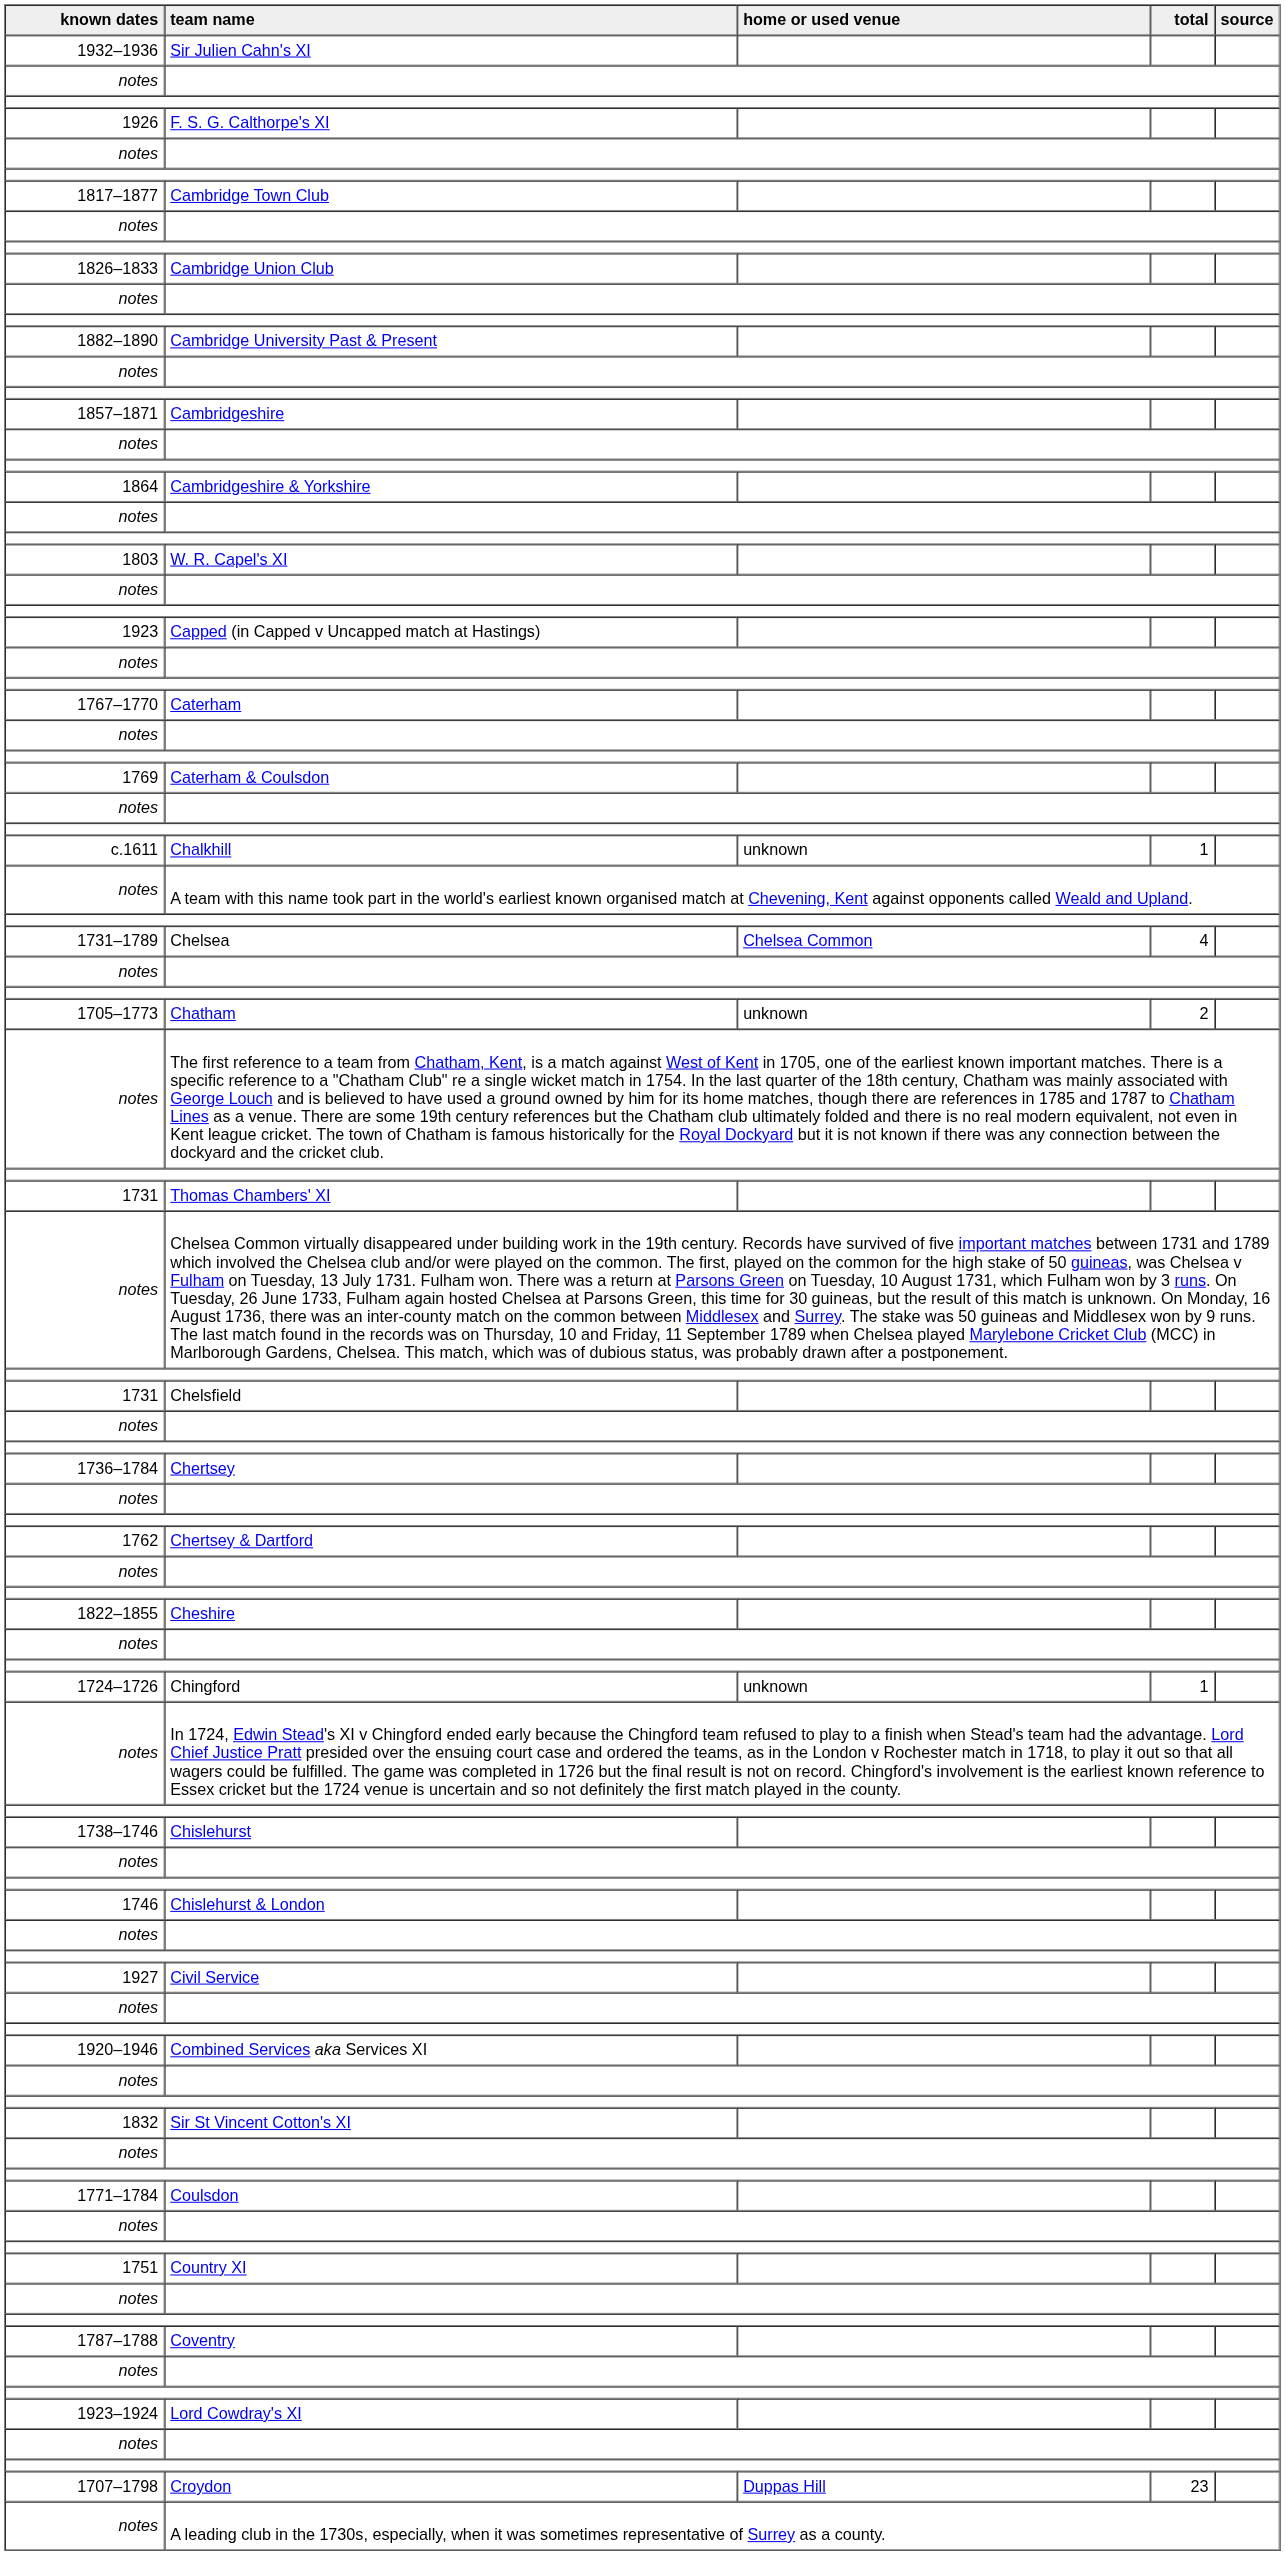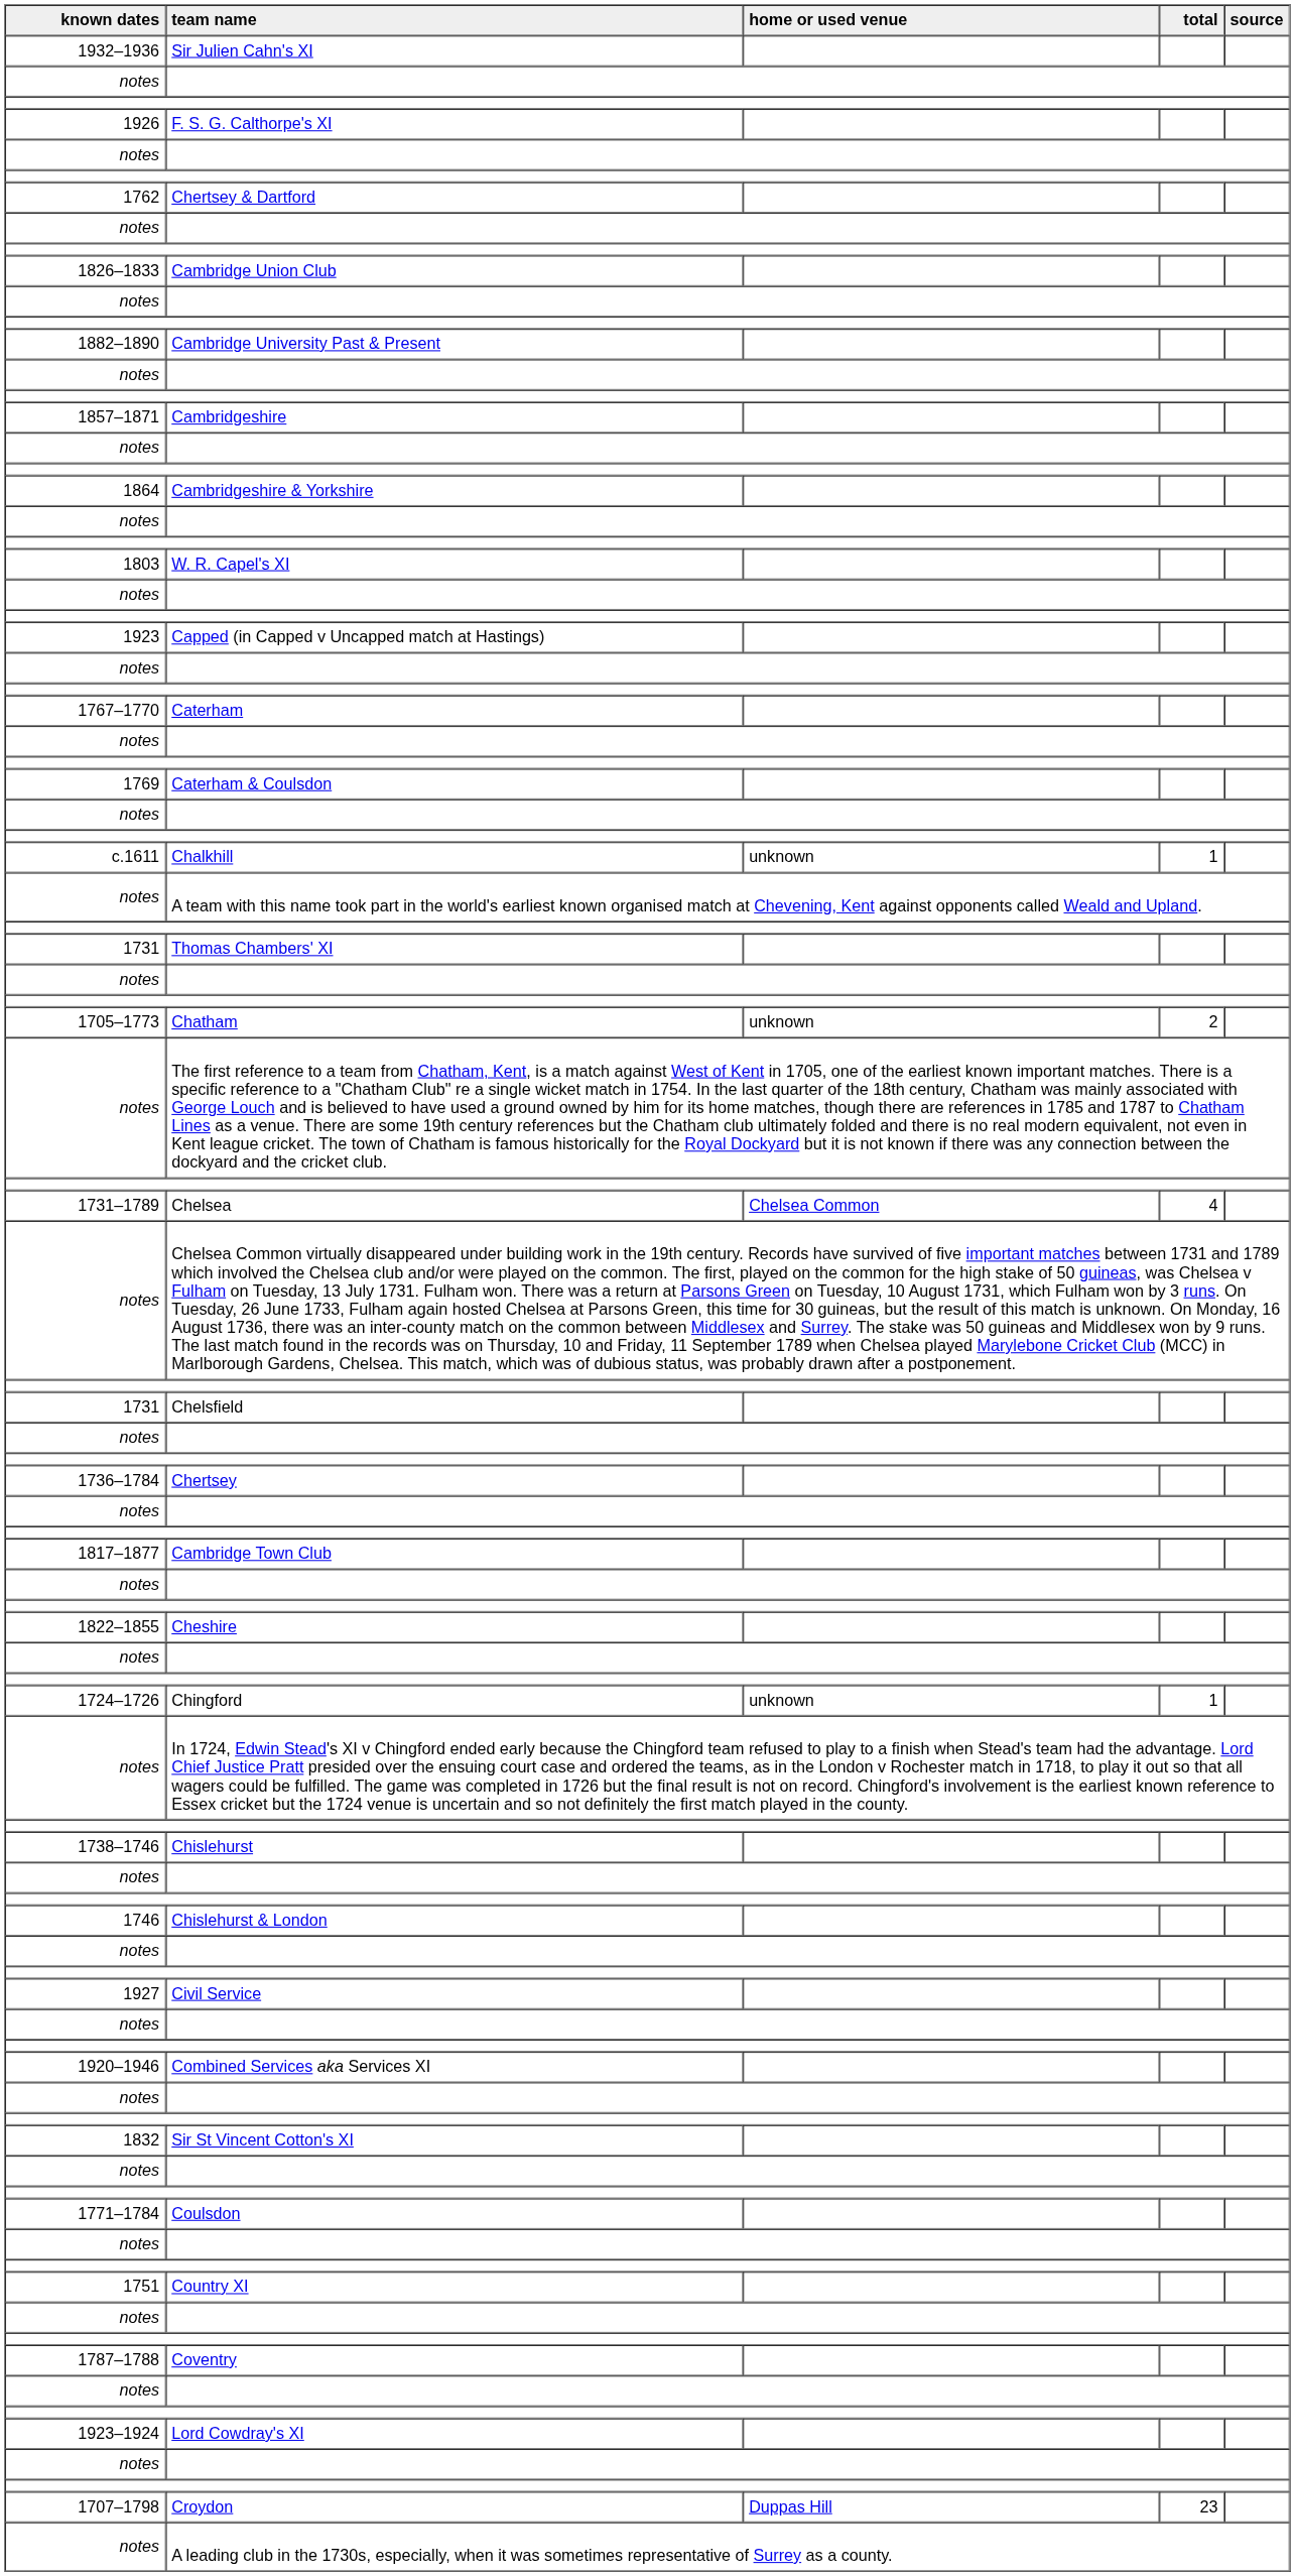 <table border="1" cellpadding="5" cellspacing="0">
 <tr style="background:#efefef;">
 <th style="width:12.5%; text-align:right;">known dates</th>
 <th style="width:45.0%; text-align:left;">team name</th>
 <th style="width:32.5%; text-align:left;">home or used venue</th>
 <th style="width:5.00%; text-align:right;">total</th>
 <th style="width:5.00%; text-align:right;">source</th>
 </tr>
 <tr>
 <td style="text-align:right;">1932–1936</td>
 <td><a href='#'>Sir Julien Cahn's XI</a></td>
 <td></td>
 <td style="text-align:right;"></td>
 <td style="text-align:right;"></td>
 </tr>
 <tr>
 <td style="text-align:right;"><em>notes</em></td>
 <td colspan="4"></td>
 </tr>
 <tr>
 <td colspan="5"></td>
 </tr>
 <tr>
 <td style="text-align:right;">1926</td>
 <td><a href='#'>F. S. G. Calthorpe's XI</a></td>
 <td></td>
 <td style="text-align:right;"></td>
 <td style="text-align:right;"></td>
 </tr>
 <tr>
 <td style="text-align:right;"><em>notes</em></td>
 <td colspan="4"></td>
 </tr>
 <tr>
 <td colspan="5"></td>
 </tr>
 <tr>
-<td style="text-align:right;">1817–1877</td>
-<td><a href='#'>Cambridge Town Club</a></td>
+<td style="text-align:right;">1762</td>
+<td><a href='#'>Chertsey & Dartford</a></td>
 <td></td>
 <td style="text-align:right;"></td>
 <td style="text-align:right;"></td>
 </tr>
 <tr>
 <td style="text-align:right;"><em>notes</em></td>
 <td colspan="4"></td>
 </tr>
 <tr>
 <td colspan="5"></td>
 </tr>
 <tr>
 <td style="text-align:right;">1826–1833</td>
 <td><a href='#'>Cambridge Union Club</a></td>
 <td></td>
 <td style="text-align:right;"></td>
 <td style="text-align:right;"></td>
 </tr>
 <tr>
 <td style="text-align:right;"><em>notes</em></td>
 <td colspan="4"></td>
 </tr>
 <tr>
 <td colspan="5"></td>
 </tr>
 <tr>
 <td style="text-align:right;">1882–1890</td>
 <td><a href='#'>Cambridge University Past & Present</a></td>
 <td></td>
 <td style="text-align:right;"></td>
 <td style="text-align:right;"></td>
 </tr>
 <tr>
 <td style="text-align:right;"><em>notes</em></td>
 <td colspan="4"></td>
 </tr>
 <tr>
 <td colspan="5"></td>
 </tr>
 <tr>
 <td style="text-align:right;">1857–1871</td>
 <td><a href='#'>Cambridgeshire</a></td>
 <td></td>
 <td style="text-align:right;"></td>
 <td style="text-align:right;"></td>
 </tr>
 <tr>
 <td style="text-align:right;"><em>notes</em></td>
 <td colspan="4"></td>
 </tr>
 <tr>
 <td colspan="5"></td>
 </tr>
 <tr>
 <td style="text-align:right;">1864</td>
 <td><a href='#'>Cambridgeshire & Yorkshire</a></td>
 <td></td>
 <td style="text-align:right;"></td>
 <td style="text-align:right;"></td>
 </tr>
 <tr>
 <td style="text-align:right;"><em>notes</em></td>
 <td colspan="4"></td>
 </tr>
 <tr>
 <td colspan="5"></td>
 </tr>
 <tr>
 <td style="text-align:right;">1803</td>
 <td><a href='#'>W. R. Capel's XI</a></td>
 <td></td>
 <td style="text-align:right;"></td>
 <td style="text-align:right;"></td>
 </tr>
 <tr>
 <td style="text-align:right;"><em>notes</em></td>
 <td colspan="4"></td>
 </tr>
 <tr>
 <td colspan="5"></td>
 </tr>
 <tr>
 <td style="text-align:right;">1923</td>
 <td><a href='#'>Capped</a> (in Capped v Uncapped match at Hastings)</td>
 <td></td>
 <td style="text-align:right;"></td>
 <td style="text-align:right;"></td>
 </tr>
 <tr>
 <td style="text-align:right;"><em>notes</em></td>
 <td colspan="4"></td>
 </tr>
 <tr>
 <td colspan="5"></td>
 </tr>
 <tr>
 <td style="text-align:right;">1767–1770</td>
 <td><a href='#'>Caterham</a></td>
 <td></td>
 <td style="text-align:right;"></td>
 <td style="text-align:right;"></td>
 </tr>
 <tr>
 <td style="text-align:right;"><em>notes</em></td>
 <td colspan="4"></td>
 </tr>
 <tr>
 <td colspan="5"></td>
 </tr>
 <tr>
 <td style="text-align:right;">1769</td>
 <td><a href='#'>Caterham & Coulsdon</a></td>
 <td></td>
 <td style="text-align:right;"></td>
 <td style="text-align:right;"></td>
 </tr>
 <tr>
 <td style="text-align:right;"><em>notes</em></td>
 <td colspan="4"></td>
 </tr>
 <tr>
 <td colspan="5"></td>
 </tr>
 <tr>
 <td style="text-align:right;">c.1611</td>
 <td><a href='#'>Chalkhill</a></td>
 <td>unknown</td>
 <td style="text-align:right;">1</td>
 <td style="text-align:right;"></td>
 </tr>
 <tr>
 <td style="text-align:right;"><em>notes</em></td>
 <td colspan="4"><br>A team with this name took part in the world's earliest known organised match at <a href='#'>Chevening, Kent</a> against opponents called <a href='#'>Weald and Upland</a>.</td>
 </tr>
 <tr>
 <td colspan="5"></td>
 </tr>
 <tr>
-<td style="text-align:right;">1731–1789</td>
-<td>Chelsea</td>
-<td><a href='#'>Chelsea Common</a></td>
-<td style="text-align:right;">4</td>
+<td style="text-align:right;">1731</td>
+<td><a href='#'>Thomas Chambers' XI</a></td>
+<td></td>
+<td style="text-align:right;"></td>
 <td style="text-align:right;"></td>
 </tr>
 <tr>
 <td style="text-align:right;"><em>notes</em></td>
 <td colspan="4"></td>
 </tr>
 <tr>
 <td colspan="5"></td>
 </tr>
 <tr>
 <td style="text-align:right;">1705–1773</td>
 <td><a href='#'>Chatham</a></td>
 <td>unknown</td>
 <td style="text-align:right;">2</td>
 <td style="text-align:right;"></td>
 </tr>
 <tr>
 <td style="text-align:right;"><em>notes</em></td>
 <td colspan="4"><br>The first reference to a team from <a href='#'>Chatham, Kent</a>, is a match against <a href='#'>West of Kent</a> in 1705, one of the earliest known important matches. There is a specific reference to a "Chatham Club" re a single wicket match in 1754. In the last quarter of the 18th century, Chatham was mainly associated with <a href='#'>George Louch</a> and is believed to have used a ground owned by him for its home matches, though there are references in 1785 and 1787 to <a href='#'>Chatham Lines</a> as a venue. There are some 19th century references but the Chatham club ultimately folded and there is no real modern equivalent, not even in Kent league cricket. The town of Chatham is famous historically for the <a href='#'>Royal Dockyard</a> but it is not known if there was any connection between the dockyard and the cricket club.</td>
 </tr>
 <tr>
 <td colspan="5"></td>
 </tr>
 <tr>
-<td style="text-align:right;">1731</td>
-<td><a href='#'>Thomas Chambers' XI</a></td>
-<td></td>
-<td style="text-align:right;"></td>
+<td style="text-align:right;">1731–1789</td>
+<td>Chelsea</td>
+<td><a href='#'>Chelsea Common</a></td>
+<td style="text-align:right;">4</td>
 <td style="text-align:right;"></td>
 </tr>
 <tr>
 <td style="text-align:right;"><em>notes</em></td>
 <td colspan="4"><br>Chelsea Common virtually disappeared under building work in the 19th century. Records have survived of five <a href='#'>important matches</a> between 1731 and 1789 which involved the Chelsea club and/or were played on the common. The first, played on the common for the high stake of 50 <a href='#'>guineas</a>, was Chelsea v <a href='#'>Fulham</a> on Tuesday, 13 July 1731. Fulham won. There was a return at <a href='#'>Parsons Green</a> on Tuesday, 10 August 1731, which Fulham won by 3 <a href='#'>runs</a>. On Tuesday, 26 June 1733, Fulham again hosted Chelsea at Parsons Green, this time for 30 guineas, but the result of this match is unknown. On Monday, 16 August 1736, there was an inter-county match on the common between <a href='#'>Middlesex</a> and <a href='#'>Surrey</a>. The stake was 50 guineas and Middlesex won by 9 runs. The last match found in the records was on Thursday, 10 and Friday, 11 September 1789 when Chelsea played <a href='#'>Marylebone Cricket Club</a> (MCC) in Marlborough Gardens, Chelsea. This match, which was of dubious status, was probably drawn after a postponement.</td>
 </tr>
 <tr>
 <td colspan="5"></td>
 </tr>
 <tr>
 <td style="text-align:right;">1731</td>
 <td>Chelsfield</td>
 <td></td>
 <td style="text-align:right;"></td>
 <td style="text-align:right;"></td>
 </tr>
 <tr>
 <td style="text-align:right;"><em>notes</em></td>
 <td colspan="4"></td>
 </tr>
 <tr>
 <td colspan="5"></td>
 </tr>
 <tr>
 <td style="text-align:right;">1736–1784</td>
 <td><a href='#'>Chertsey</a></td>
 <td></td>
 <td style="text-align:right;"></td>
 <td style="text-align:right;"></td>
 </tr>
 <tr>
 <td style="text-align:right;"><em>notes</em></td>
 <td colspan="4"></td>
 </tr>
 <tr>
 <td colspan="5"></td>
 </tr>
 <tr>
-<td style="text-align:right;">1762</td>
-<td><a href='#'>Chertsey & Dartford</a></td>
+<td style="text-align:right;">1817–1877</td>
+<td><a href='#'>Cambridge Town Club</a></td>
 <td></td>
 <td style="text-align:right;"></td>
 <td style="text-align:right;"></td>
 </tr>
 <tr>
 <td style="text-align:right;"><em>notes</em></td>
 <td colspan="4"></td>
 </tr>
 <tr>
 <td colspan="5"></td>
 </tr>
 <tr>
 <td style="text-align:right;">1822–1855</td>
 <td><a href='#'>Cheshire</a></td>
 <td></td>
 <td style="text-align:right;"></td>
 <td style="text-align:right;"></td>
 </tr>
 <tr>
 <td style="text-align:right;"><em>notes</em></td>
 <td colspan="4"></td>
 </tr>
 <tr>
 <td colspan="5"></td>
 </tr>
 <tr>
 <td style="text-align:right;">1724–1726</td>
 <td>Chingford</td>
 <td>unknown</td>
 <td style="text-align:right;">1</td>
 <td style="text-align:right;"></td>
 </tr>
 <tr>
 <td style="text-align:right;"><em>notes</em></td>
 <td colspan="4"><br>In 1724, <a href='#'>Edwin Stead</a>'s XI v Chingford ended early because the Chingford team refused to play to a finish when Stead's team had the advantage. <a href='#'>Lord Chief Justice Pratt</a> presided over the ensuing court case and ordered the teams, as in the London v Rochester match in 1718, to play it out so that all wagers could be fulfilled. The game was completed in 1726 but the final result is not on record. Chingford's involvement is the earliest known reference to Essex cricket but the 1724 venue is uncertain and so not definitely the first match played in the county.</td>
 </tr>
 <tr>
 <td colspan="5"></td>
 </tr>
 <tr>
 <td style="text-align:right;">1738–1746</td>
 <td><a href='#'>Chislehurst</a></td>
 <td></td>
 <td style="text-align:right;"></td>
 <td style="text-align:right;"></td>
 </tr>
 <tr>
 <td style="text-align:right;"><em>notes</em></td>
 <td colspan="4"></td>
 </tr>
 <tr>
 <td colspan="5"></td>
 </tr>
 <tr>
 <td style="text-align:right;">1746</td>
 <td><a href='#'>Chislehurst & London</a></td>
 <td></td>
 <td style="text-align:right;"></td>
 <td style="text-align:right;"></td>
 </tr>
 <tr>
 <td style="text-align:right;"><em>notes</em></td>
 <td colspan="4"></td>
 </tr>
 <tr>
 <td colspan="5"></td>
 </tr>
 <tr>
 <td style="text-align:right;">1927</td>
 <td><a href='#'>Civil Service</a></td>
 <td></td>
 <td style="text-align:right;"></td>
 <td style="text-align:right;"></td>
 </tr>
 <tr>
 <td style="text-align:right;"><em>notes</em></td>
 <td colspan="4"></td>
 </tr>
 <tr>
 <td colspan="5"></td>
 </tr>
 <tr>
 <td style="text-align:right;">1920–1946</td>
 <td><a href='#'>Combined Services</a> <em>aka</em> Services XI</td>
 <td></td>
 <td style="text-align:right;"></td>
 <td style="text-align:right;"></td>
 </tr>
 <tr>
 <td style="text-align:right;"><em>notes</em></td>
 <td colspan="4"></td>
 </tr>
 <tr>
 <td colspan="5"></td>
 </tr>
 <tr>
 <td style="text-align:right;">1832</td>
 <td><a href='#'>Sir St Vincent Cotton's XI</a></td>
 <td></td>
 <td style="text-align:right;"></td>
 <td style="text-align:right;"></td>
 </tr>
 <tr>
 <td style="text-align:right;"><em>notes</em></td>
 <td colspan="4"></td>
 </tr>
 <tr>
 <td colspan="5"></td>
 </tr>
 <tr>
 <td style="text-align:right;">1771–1784</td>
 <td><a href='#'>Coulsdon</a></td>
 <td></td>
 <td style="text-align:right;"></td>
 <td style="text-align:right;"></td>
 </tr>
 <tr>
 <td style="text-align:right;"><em>notes</em></td>
 <td colspan="4"></td>
 </tr>
 <tr>
 <td colspan="5"></td>
 </tr>
 <tr>
 <td style="text-align:right;">1751</td>
 <td><a href='#'>Country XI</a></td>
 <td></td>
 <td style="text-align:right;"></td>
 <td style="text-align:right;"></td>
 </tr>
 <tr>
 <td style="text-align:right;"><em>notes</em></td>
 <td colspan="4"></td>
 </tr>
 <tr>
 <td colspan="5"></td>
 </tr>
 <tr>
 <td style="text-align:right;">1787–1788</td>
 <td><a href='#'>Coventry</a></td>
 <td></td>
 <td style="text-align:right;"></td>
 <td style="text-align:right;"></td>
 </tr>
 <tr>
 <td style="text-align:right;"><em>notes</em></td>
 <td colspan="4"></td>
 </tr>
 <tr>
 <td colspan="5"></td>
 </tr>
 <tr>
 <td style="text-align:right;">1923–1924</td>
 <td><a href='#'>Lord Cowdray's XI</a></td>
 <td></td>
 <td style="text-align:right;"></td>
 <td style="text-align:right;"></td>
 </tr>
 <tr>
 <td style="text-align:right;"><em>notes</em></td>
 <td colspan="4"></td>
 </tr>
 <tr>
 <td colspan="5"></td>
 </tr>
 <tr>
 <td style="text-align:right;">1707–1798</td>
 <td><a href='#'>Croydon</a></td>
 <td><a href='#'>Duppas Hill</a></td>
 <td style="text-align:right;">23</td>
 <td style="text-align:right;"></td>
 </tr>
 <tr>
 <td style="text-align:right;"><em>notes</em></td>
 <td colspan="4"><br>A leading club in the 1730s, especially, when it was sometimes representative of <a href='#'>Surrey</a> as a county.</td>
 </tr>
 </table>
